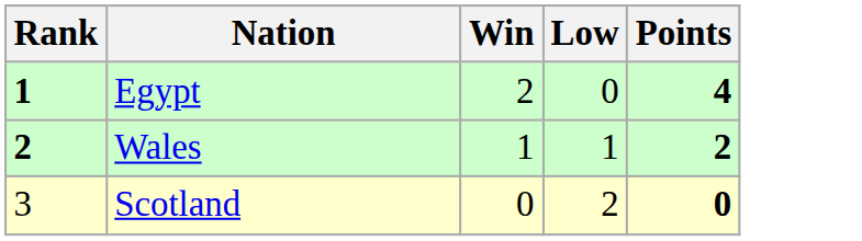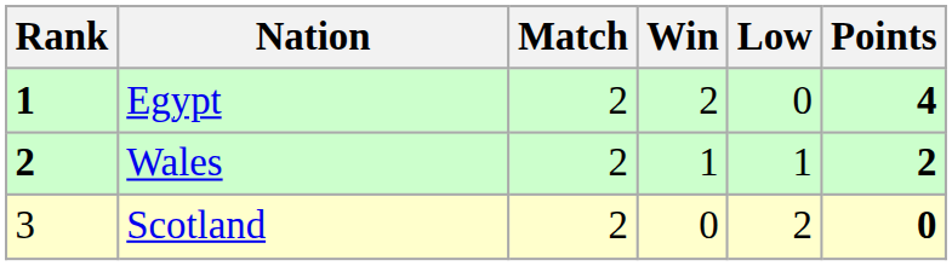 <table class="wikitable">
 <tr>
 <th width=20>Rank</th>
 <th width=150>Nation</th>
+<th width=20>Match</th>
 <th width=20>Win</th>
 <th width=20>Low</th>
 <th width=20>Points</th>
 </tr>
 <tr align="right" style="background:#ccffcc;">
 <td align="left"><strong>1</strong></td>
 <td align="left"> <a href='#'>Egypt</a></td>
 <td>2</td>
+<td>2</td>
 <td>0</td>
 <td><strong>4</strong></td>
 </tr>
 <tr align="right" style="background:#ccffcc;">
 <td align="left"><strong>2</strong></td>
 <td align="left"> <a href='#'>Wales</a></td>
+<td>2</td>
 <td>1</td>
 <td>1</td>
 <td><strong>2</strong></td>
 </tr>
 <tr align="right" style="background:#ffffcc;">
 <td align="left">3</td>
 <td align="left"> <a href='#'>Scotland</a></td>
+<td>2</td>
 <td>0</td>
 <td>2</td>
 <td><strong>0</strong></td>
 </tr>
 </table>
